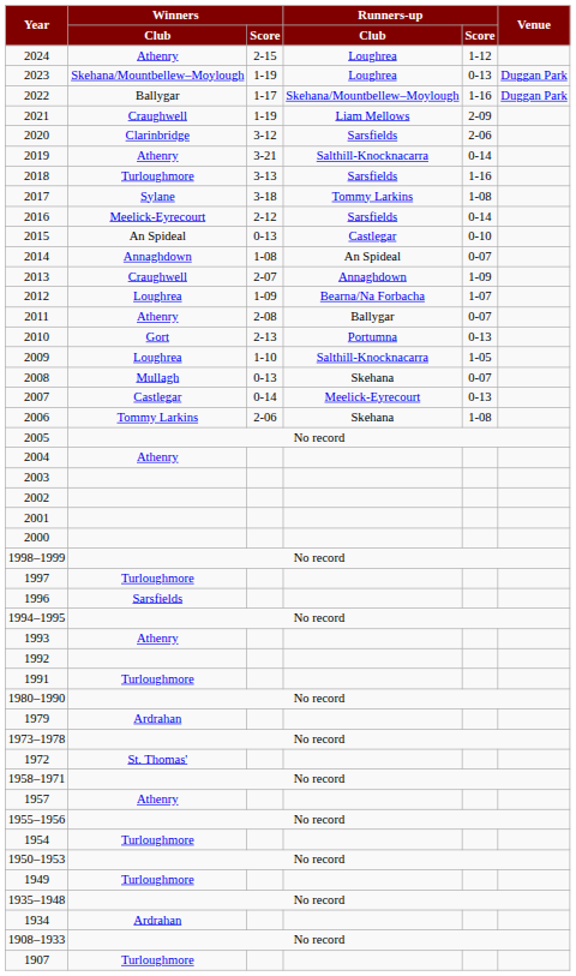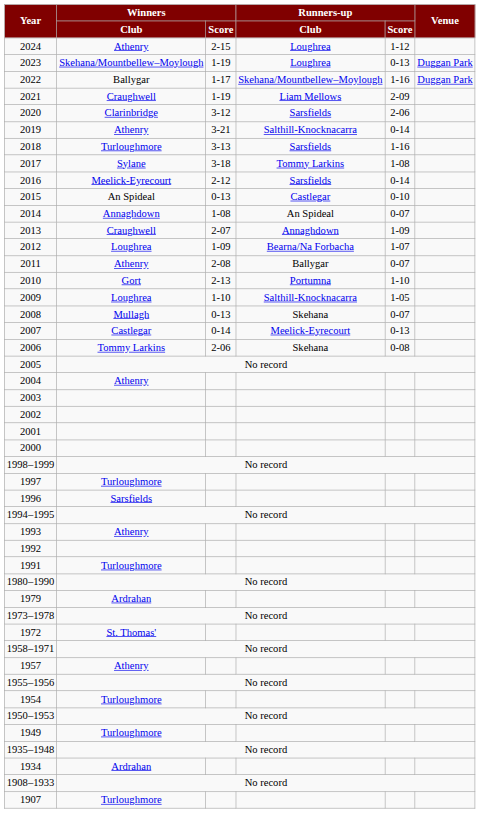 <table class="wikitable sortable" style="text-align:center;">
 <tr>
 <th rowspan="2" style="background:maroon;color:white">Year</th>
 <th colspan="2" style="background:maroon;color:white">Winners</th>
 <th colspan="2" style="background:maroon;color:white">Runners-up</th>
 <th rowspan="2" style="background:maroon;color:white">Venue</th>
 </tr>
 <tr>
 <th style="background:maroon;color:white">Club</th>
 <th style="background:maroon;color:white">Score</th>
 <th style="background:maroon;color:white">Club</th>
 <th style="background:maroon;color:white">Score</th>
 </tr>
 <tr>
 <td>2024</td>
 <td><a href='#'>Athenry</a></td>
 <td>2-15</td>
 <td><a href='#'>Loughrea</a></td>
 <td>1-12</td>
 <td></td>
 </tr>
 <tr>
 <td>2023</td>
 <td><a href='#'>Skehana/Mountbellew–Moylough</a></td>
 <td>1-19</td>
 <td><a href='#'>Loughrea</a></td>
 <td>0-13</td>
 <td><a href='#'>Duggan Park</a></td>
 </tr>
 <tr>
 <td>2022</td>
 <td>Ballygar</td>
 <td>1-17</td>
 <td><a href='#'>Skehana/Mountbellew–Moylough</a></td>
 <td>1-16</td>
 <td><a href='#'>Duggan Park</a></td>
 </tr>
 <tr>
 <td>2021</td>
 <td><a href='#'>Craughwell</a></td>
 <td>1-19</td>
 <td><a href='#'>Liam Mellows</a></td>
 <td>2-09</td>
 <td></td>
 </tr>
 <tr>
 <td>2020</td>
 <td><a href='#'>Clarinbridge</a></td>
 <td>3-12</td>
 <td><a href='#'>Sarsfields</a></td>
 <td>2-06</td>
 <td></td>
 </tr>
 <tr>
 <td>2019</td>
 <td><a href='#'>Athenry</a></td>
 <td>3-21</td>
 <td><a href='#'>Salthill-Knocknacarra</a></td>
 <td>0-14</td>
 <td></td>
 </tr>
 <tr>
 <td>2018</td>
 <td><a href='#'>Turloughmore</a></td>
 <td>3-13</td>
 <td><a href='#'>Sarsfields</a></td>
 <td>1-16</td>
 <td></td>
 </tr>
 <tr>
 <td>2017</td>
 <td><a href='#'>Sylane</a></td>
 <td>3-18</td>
 <td><a href='#'>Tommy Larkins</a></td>
 <td>1-08</td>
 <td></td>
 </tr>
 <tr>
 <td>2016</td>
 <td><a href='#'>Meelick-Eyrecourt</a></td>
 <td>2-12</td>
 <td><a href='#'>Sarsfields</a></td>
 <td>0-14</td>
 <td></td>
 </tr>
 <tr>
 <td>2015</td>
 <td>An Spideal</td>
 <td>0-13</td>
 <td><a href='#'>Castlegar</a></td>
 <td>0-10</td>
 <td></td>
 </tr>
 <tr>
 <td>2014</td>
 <td><a href='#'>Annaghdown</a></td>
 <td>1-08</td>
 <td>An Spideal</td>
 <td>0-07</td>
 <td></td>
 </tr>
 <tr>
 <td>2013</td>
 <td><a href='#'>Craughwell</a></td>
 <td>2-07</td>
 <td><a href='#'>Annaghdown</a></td>
 <td>1-09</td>
 <td></td>
 </tr>
 <tr>
 <td>2012</td>
 <td><a href='#'>Loughrea</a></td>
 <td>1-09</td>
 <td><a href='#'>Bearna/Na Forbacha</a></td>
 <td>1-07</td>
 <td></td>
 </tr>
 <tr>
 <td>2011</td>
 <td><a href='#'>Athenry</a></td>
 <td>2-08</td>
 <td>Ballygar</td>
 <td>0-07</td>
 <td></td>
 </tr>
 <tr>
 <td>2010</td>
 <td><a href='#'>Gort</a></td>
 <td>2-13</td>
 <td><a href='#'>Portumna</a></td>
-<td>0-13</td>
+<td>1-10</td>
 <td></td>
 </tr>
 <tr>
 <td>2009</td>
 <td><a href='#'>Loughrea</a></td>
 <td>1-10</td>
 <td><a href='#'>Salthill-Knocknacarra</a></td>
 <td>1-05</td>
 <td></td>
 </tr>
 <tr>
 <td>2008</td>
 <td><a href='#'>Mullagh</a></td>
 <td>0-13</td>
 <td>Skehana</td>
 <td>0-07</td>
 <td></td>
 </tr>
 <tr>
 <td>2007</td>
 <td><a href='#'>Castlegar</a></td>
 <td>0-14</td>
 <td><a href='#'>Meelick-Eyrecourt</a></td>
 <td>0-13</td>
 <td></td>
 </tr>
 <tr>
 <td>2006</td>
 <td><a href='#'>Tommy Larkins</a></td>
 <td>2-06</td>
 <td>Skehana</td>
-<td>1-08</td>
+<td>0-08</td>
 <td></td>
 </tr>
 <tr>
 <td>2005</td>
 <td colspan="5">No record</td>
 </tr>
 <tr>
 <td>2004</td>
 <td><a href='#'>Athenry</a></td>
 <td></td>
 <td></td>
 <td></td>
 <td></td>
 </tr>
 <tr>
 <td>2003</td>
 <td></td>
 <td></td>
 <td></td>
 <td></td>
 <td></td>
 </tr>
 <tr>
 <td>2002</td>
 <td></td>
 <td></td>
 <td></td>
 <td></td>
 <td></td>
 </tr>
 <tr>
 <td>2001</td>
 <td></td>
 <td></td>
 <td></td>
 <td></td>
 <td></td>
 </tr>
 <tr>
 <td>2000</td>
 <td></td>
 <td></td>
 <td></td>
 <td></td>
 <td></td>
 </tr>
 <tr>
 <td>1998–1999</td>
 <td colspan="5">No record</td>
 </tr>
 <tr>
 <td>1997</td>
 <td><a href='#'>Turloughmore</a></td>
 <td></td>
 <td></td>
 <td></td>
 <td></td>
 </tr>
 <tr>
 <td>1996</td>
 <td><a href='#'>Sarsfields</a></td>
 <td></td>
 <td></td>
 <td></td>
 <td></td>
 </tr>
 <tr>
 <td>1994–1995</td>
 <td colspan="5">No record</td>
 </tr>
 <tr>
 <td>1993</td>
 <td><a href='#'>Athenry</a></td>
 <td></td>
 <td></td>
 <td></td>
 <td></td>
 </tr>
 <tr>
 <td>1992</td>
 <td></td>
 <td></td>
 <td></td>
 <td></td>
 <td></td>
 </tr>
 <tr>
 <td>1991</td>
 <td><a href='#'>Turloughmore</a></td>
 <td></td>
 <td></td>
 <td></td>
 <td></td>
 </tr>
 <tr>
 <td>1980–1990</td>
 <td colspan="5">No record</td>
 </tr>
 <tr>
 <td>1979</td>
 <td><a href='#'>Ardrahan</a></td>
 <td></td>
 <td></td>
 <td></td>
 <td></td>
 </tr>
 <tr>
 <td>1973–1978</td>
 <td colspan="5">No record</td>
 </tr>
 <tr>
 <td>1972</td>
 <td><a href='#'>St. Thomas'</a></td>
 <td></td>
 <td></td>
 <td></td>
 <td></td>
 </tr>
 <tr>
 <td>1958–1971</td>
 <td colspan="5">No record</td>
 </tr>
 <tr>
 <td>1957</td>
 <td><a href='#'>Athenry</a></td>
 <td></td>
 <td></td>
 <td></td>
 <td></td>
 </tr>
 <tr>
 <td>1955–1956</td>
 <td colspan="5">No record</td>
 </tr>
 <tr>
 <td>1954</td>
 <td><a href='#'>Turloughmore</a></td>
 <td></td>
 <td></td>
 <td></td>
 <td></td>
 </tr>
 <tr>
 <td>1950–1953</td>
 <td colspan="5">No record</td>
 </tr>
 <tr>
 <td>1949</td>
 <td><a href='#'>Turloughmore</a></td>
 <td></td>
 <td></td>
 <td></td>
 <td></td>
 </tr>
 <tr>
 <td>1935–1948</td>
 <td colspan="5">No record</td>
 </tr>
 <tr>
 <td>1934</td>
 <td><a href='#'>Ardrahan</a></td>
 <td></td>
 <td></td>
 <td></td>
 <td></td>
 </tr>
 <tr>
 <td>1908–1933</td>
 <td colspan="5">No record</td>
 </tr>
 <tr>
 <td>1907</td>
 <td><a href='#'>Turloughmore</a></td>
 <td></td>
 <td></td>
 <td></td>
 <td></td>
 </tr>
 </table>
